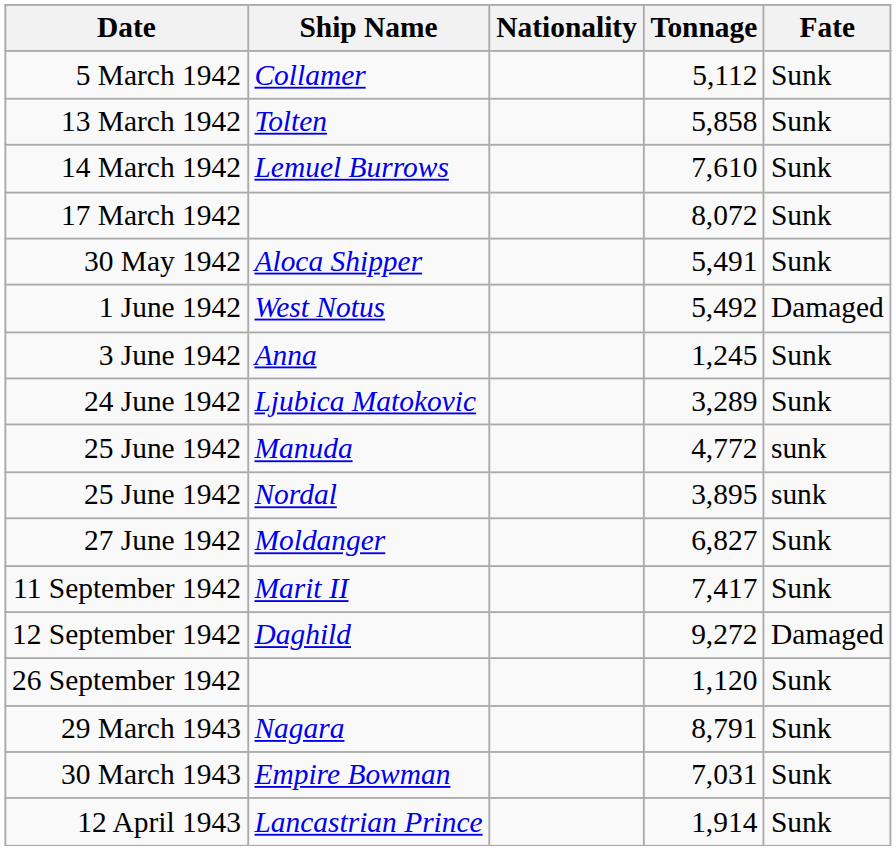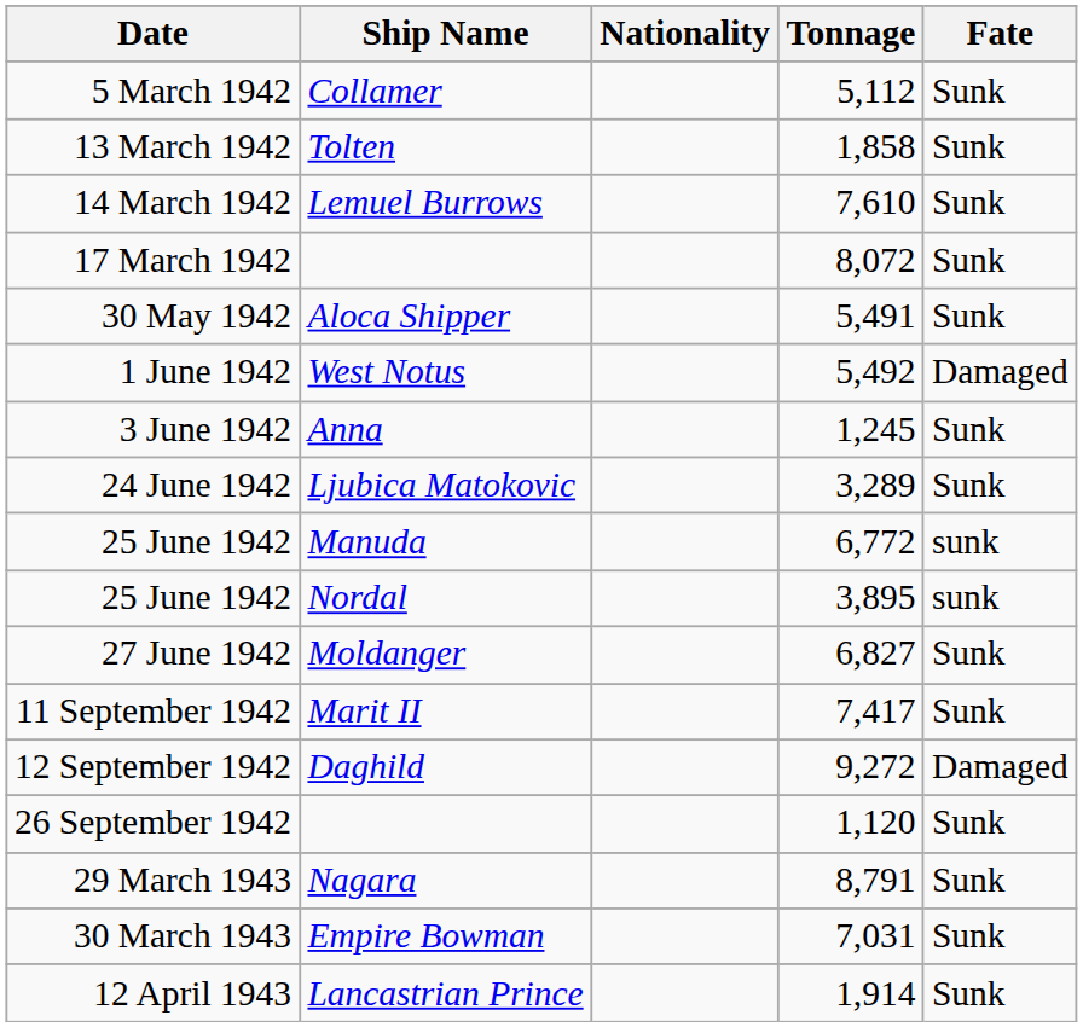 <table class="wikitable sortable" style="margin: 1em auto 1em auto;"|->
 <tr>
 <th>Date</th>
 <th>Ship Name</th>
 <th>Nationality</th>
 <th>Tonnage</th>
 <th>Fate</th>
 </tr>
 <tr>
 <td align="right">5 March 1942</td>
 <td><em><a href='#'>Collamer</a></em></td>
 <td></td>
 <td align="right">5,112</td>
 <td>Sunk</td>
 </tr>
 <tr>
 <td align="right">13 March 1942</td>
 <td><em><a href='#'>Tolten</a></em></td>
 <td></td>
-<td align="right">5,858</td>
+<td align="right">1,858</td>
 <td>Sunk</td>
 </tr>
 <tr>
 <td align="right">14 March 1942</td>
 <td><em><a href='#'>Lemuel Burrows</a></em></td>
 <td></td>
 <td align="right">7,610</td>
 <td>Sunk</td>
 </tr>
 <tr>
 <td align="right">17 March 1942</td>
 <td></td>
 <td></td>
 <td align="right">8,072</td>
 <td>Sunk</td>
 </tr>
 <tr>
 <td align="right">30 May 1942</td>
 <td><em><a href='#'>Aloca Shipper</a></em></td>
 <td></td>
 <td align="right">5,491</td>
 <td>Sunk</td>
 </tr>
 <tr>
 <td align="right">1 June 1942</td>
 <td><em><a href='#'>West Notus</a></em></td>
 <td></td>
 <td align="right">5,492</td>
 <td>Damaged</td>
 </tr>
 <tr>
 <td align="right">3 June 1942</td>
 <td><em><a href='#'>Anna</a></em></td>
 <td></td>
 <td align="right">1,245</td>
 <td>Sunk</td>
 </tr>
 <tr>
 <td align="right">24 June 1942</td>
 <td><em><a href='#'>Ljubica Matokovic</a></em></td>
 <td></td>
 <td align="right">3,289</td>
 <td>Sunk</td>
 </tr>
 <tr>
 <td align="right">25 June 1942</td>
 <td><em><a href='#'>Manuda</a></em></td>
 <td></td>
-<td align="right">4,772</td>
+<td align="right">6,772</td>
 <td>sunk</td>
 </tr>
 <tr>
 <td align="right">25 June 1942</td>
 <td><em><a href='#'>Nordal</a></em></td>
 <td></td>
 <td align="right">3,895</td>
 <td>sunk</td>
 </tr>
 <tr>
 <td align="right">27 June 1942</td>
 <td><em><a href='#'>Moldanger</a></em></td>
 <td></td>
 <td align="right">6,827</td>
 <td>Sunk</td>
 </tr>
 <tr>
 <td align="right">11 September 1942</td>
 <td><em><a href='#'>Marit II</a></em></td>
 <td></td>
 <td align="right">7,417</td>
 <td>Sunk</td>
 </tr>
 <tr>
 <td align="right">12 September 1942</td>
 <td><em><a href='#'>Daghild</a></em></td>
 <td></td>
 <td align="right">9,272</td>
 <td>Damaged</td>
 </tr>
 <tr>
 <td align="right">26 September 1942</td>
 <td></td>
 <td></td>
 <td align="right">1,120</td>
 <td>Sunk</td>
 </tr>
 <tr>
 <td align="right">29 March 1943</td>
 <td><em><a href='#'>Nagara</a></em></td>
 <td></td>
 <td align="right">8,791</td>
 <td>Sunk</td>
 </tr>
 <tr>
 <td align="right">30 March 1943</td>
 <td><a href='#'><em>Empire Bowman</em></a></td>
 <td></td>
 <td align="right">7,031</td>
 <td>Sunk</td>
 </tr>
 <tr>
 <td align="right">12 April 1943</td>
 <td><em><a href='#'>Lancastrian Prince</a></em></td>
 <td></td>
 <td align="right">1,914</td>
 <td>Sunk</td>
 </tr>
 </table>
